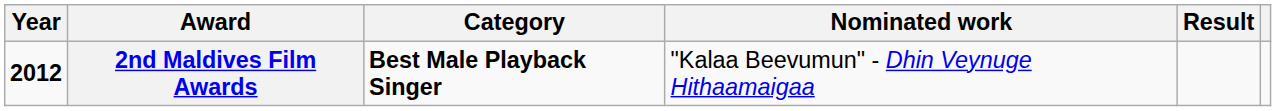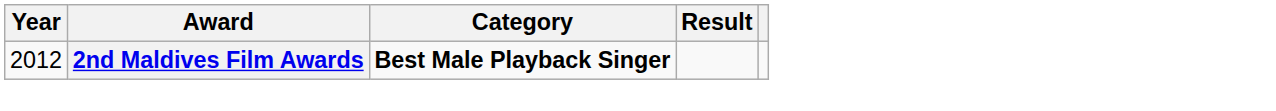 <table class="wikitable plainrowheaders sortable">
 <tr>
 <th scope="col">Year</th>
 <th scope="col">Award</th>
 <th scope="col">Category</th>
-<th scope="col">Nominated work</th>
 <th scope="col">Result</th>
 <th scope="col" class="unsortable"></th>
 </tr>
 <tr>
-<td><strong>2012</strong></td>
+<td>2012</td>
 <th scope="row"><a href='#'>2nd Maldives Film Awards</a></th>
 <td><strong>Best Male Playback Singer</strong></td>
-<td>"Kalaa Beevumun" - <em><a href='#'>Dhin Veynuge Hithaamaigaa</a></em></td>
 <td></td>
 <td style="text-align:center;"></td>
 </tr>
 </table>
